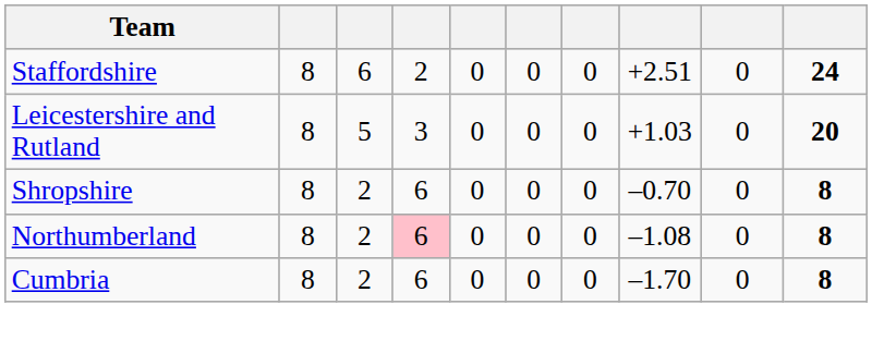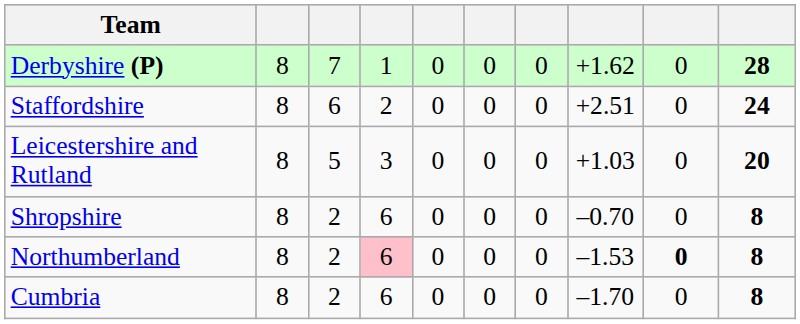 <table class="wikitable" style="text-align:center">
 <tr>
 <th width="150">Team</th>
 <th width="25"></th>
 <th width="25"></th>
 <th width="25"></th>
 <th width="25"></th>
 <th width="25"></th>
 <th width="25"></th>
 <th width="40"></th>
 <th width="40"></th>
 <th width="40"></th>
+</tr>
+<tr style="background:#cfc">
+<td style="text-align:left"><a href='#'>Derbyshire</a> <strong>(P)</strong></td>
+<td>8</td>
+<td>7</td>
+<td>1</td>
+<td>0</td>
+<td>0</td>
+<td>0</td>
+<td>+1.62</td>
+<td>0</td>
+<td><strong>28</strong></td>
 </tr>
 <tr>
 <td style="text-align:left"><a href='#'>Staffordshire</a></td>
 <td>8</td>
 <td>6</td>
 <td>2</td>
 <td>0</td>
 <td>0</td>
 <td>0</td>
 <td>+2.51</td>
 <td>0</td>
 <td><strong>24</strong></td>
 </tr>
 <tr>
 <td style="text-align:left"><a href='#'>Leicestershire and Rutland</a></td>
 <td>8</td>
 <td>5</td>
 <td>3</td>
 <td>0</td>
 <td>0</td>
 <td>0</td>
 <td>+1.03</td>
 <td>0</td>
 <td><strong>20</strong></td>
 </tr>
 <tr>
 <td style="text-align:left"><a href='#'>Shropshire</a></td>
 <td>8</td>
 <td>2</td>
 <td>6</td>
 <td>0</td>
 <td>0</td>
 <td>0</td>
 <td>–0.70</td>
 <td>0</td>
 <td><strong>8</strong></td>
 </tr>
 <tr>
 <td style="text-align:left"><a href='#'>Northumberland</a></td>
 <td>8</td>
 <td>2</td>
 <td style="background: pink;">6</td>
 <td>0</td>
 <td>0</td>
 <td>0</td>
-<td>–1.08</td>
-<td>0</td>
+<td>–1.53</td>
+<td><strong>0</strong></td>
 <td><strong>8</strong></td>
 </tr>
 <tr>
 <td style="text-align:left"><a href='#'>Cumbria</a></td>
 <td>8</td>
 <td>2</td>
 <td>6</td>
 <td>0</td>
 <td>0</td>
 <td>0</td>
 <td>–1.70</td>
 <td>0</td>
 <td><strong>8</strong></td>
 </tr>
 </table>
